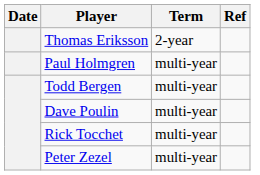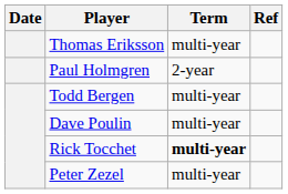 <table class="wikitable plainrowheaders">
 <tr>
 <th>Date</th>
 <th>Player</th>
 <th>Term</th>
 <th>Ref</th>
 </tr>
 <tr>
 <th scope="row"></th>
 <td><a href='#'>Thomas Eriksson</a></td>
-<td>2-year</td>
+<td>multi-year</td>
 <td></td>
 </tr>
 <tr>
 <th scope="row"></th>
 <td><a href='#'>Paul Holmgren</a></td>
-<td>multi-year</td>
+<td>2-year</td>
 <td></td>
 </tr>
 <tr>
 <th scope="row" rowspan="4"></th>
 <td><a href='#'>Todd Bergen</a></td>
 <td>multi-year</td>
 <td></td>
 </tr>
 <tr>
 <td><a href='#'>Dave Poulin</a></td>
 <td>multi-year</td>
 <td></td>
 </tr>
 <tr>
 <td><a href='#'>Rick Tocchet</a></td>
-<td>multi-year</td>
+<td><strong>multi-year</strong></td>
 <td></td>
 </tr>
 <tr>
 <td><a href='#'>Peter Zezel</a></td>
 <td>multi-year</td>
 <td></td>
 </tr>
 </table>
